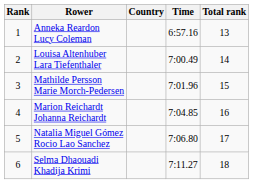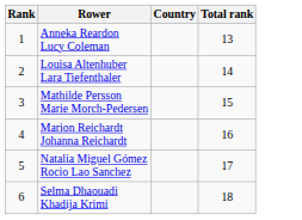 <table class="wikitable" style="text-align:center">
 <tr>
 <th>Rank</th>
 <th>Rower</th>
 <th>Country</th>
-<th>Time</th>
 <th>Total rank</th>
 </tr>
 <tr>
 <td>1</td>
 <td align="left"><a href='#'>Anneka Reardon</a><br><a href='#'>Lucy Coleman </a></td>
 <td align="left"></td>
-<td>6:57.16</td>
 <td>13</td>
 </tr>
 <tr>
 <td>2</td>
 <td align="left"><a href='#'>Louisa Altenhuber</a><br><a href='#'>Lara Tiefenthaler</a></td>
 <td align="left"></td>
-<td>7:00.49</td>
 <td>14</td>
 </tr>
 <tr>
 <td>3</td>
 <td align="left"><a href='#'>Mathilde Persson</a><br><a href='#'>Marie Morch-Pedersen</a></td>
 <td align="left"></td>
-<td>7:01.96</td>
 <td>15</td>
 </tr>
 <tr>
 <td>4</td>
 <td align="left"><a href='#'>Marion Reichardt</a><br><a href='#'>Johanna Reichardt</a></td>
 <td align="left"></td>
-<td>7:04.85</td>
 <td>16</td>
 </tr>
 <tr>
 <td>5</td>
 <td align="left"><a href='#'>Natalia Miguel Gómez</a><br><a href='#'>Rocio Lao Sanchez</a></td>
 <td align="left"></td>
-<td>7:06.80</td>
 <td>17</td>
 </tr>
 <tr>
 <td>6</td>
 <td align="left"><a href='#'>Selma Dhaouadi</a><br><a href='#'>Khadija Krimi</a></td>
 <td align="left"></td>
-<td>7:11.27</td>
 <td>18</td>
 </tr>
 </table>
